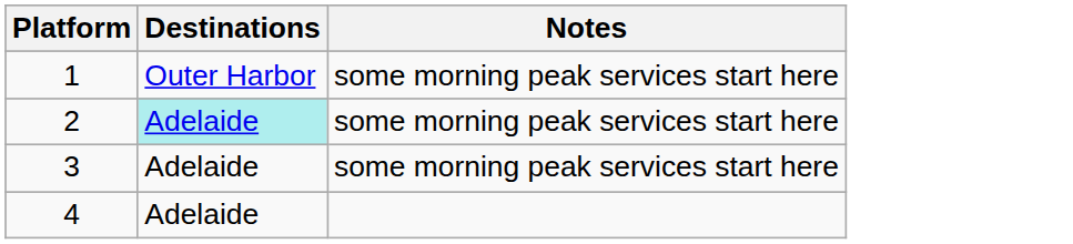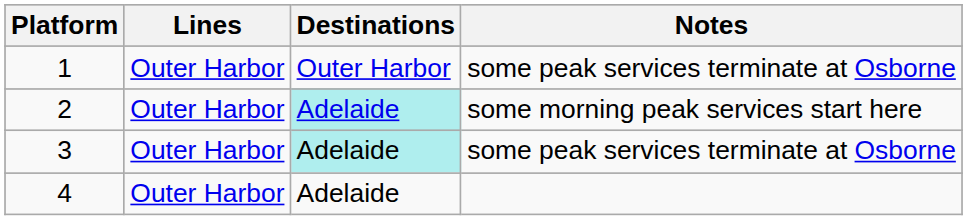 <table class="wikitable" style="float: none; margin: 0.5em; ">
 <tr>
 <th>Platform</th>
+<th>Lines</th>
 <th>Destinations</th>
 <th>Notes</th>
 </tr>
 <tr>
 <td rowspan="1" style="text-align:center;">1</td>
+<td style=background:#><a href='#'><span>Outer Harbor</span></a></td>
 <td><a href='#'>Outer Harbor</a></td>
-<td>some morning peak services start here</td>
+<td>some peak services terminate at <a href='#'>Osborne</a></td>
 </tr>
 <tr>
 <td rowspan="1" style="text-align:center;">2</td>
+<td style=background:#><a href='#'><span>Outer Harbor</span></a></td>
 <td style="background: paleturquoise;"><a href='#'>Adelaide</a></td>
 <td>some morning peak services start here</td>
 </tr>
 <tr>
 <td rowspan="1" style="text-align:center;">3</td>
-<td>Adelaide</td>
-<td>some morning peak services start here</td>
+<td style=background:#><a href='#'><span>Outer Harbor</span></a></td>
+<td style="background: paleturquoise;">Adelaide</td>
+<td>some peak services terminate at <a href='#'>Osborne</a></td>
 </tr>
 <tr>
 <td rowspan="1" style="text-align:center;">4</td>
+<td style=background:#><a href='#'><span>Outer Harbor</span></a></td>
 <td>Adelaide</td>
 <td></td>
 </tr>
 </table>
